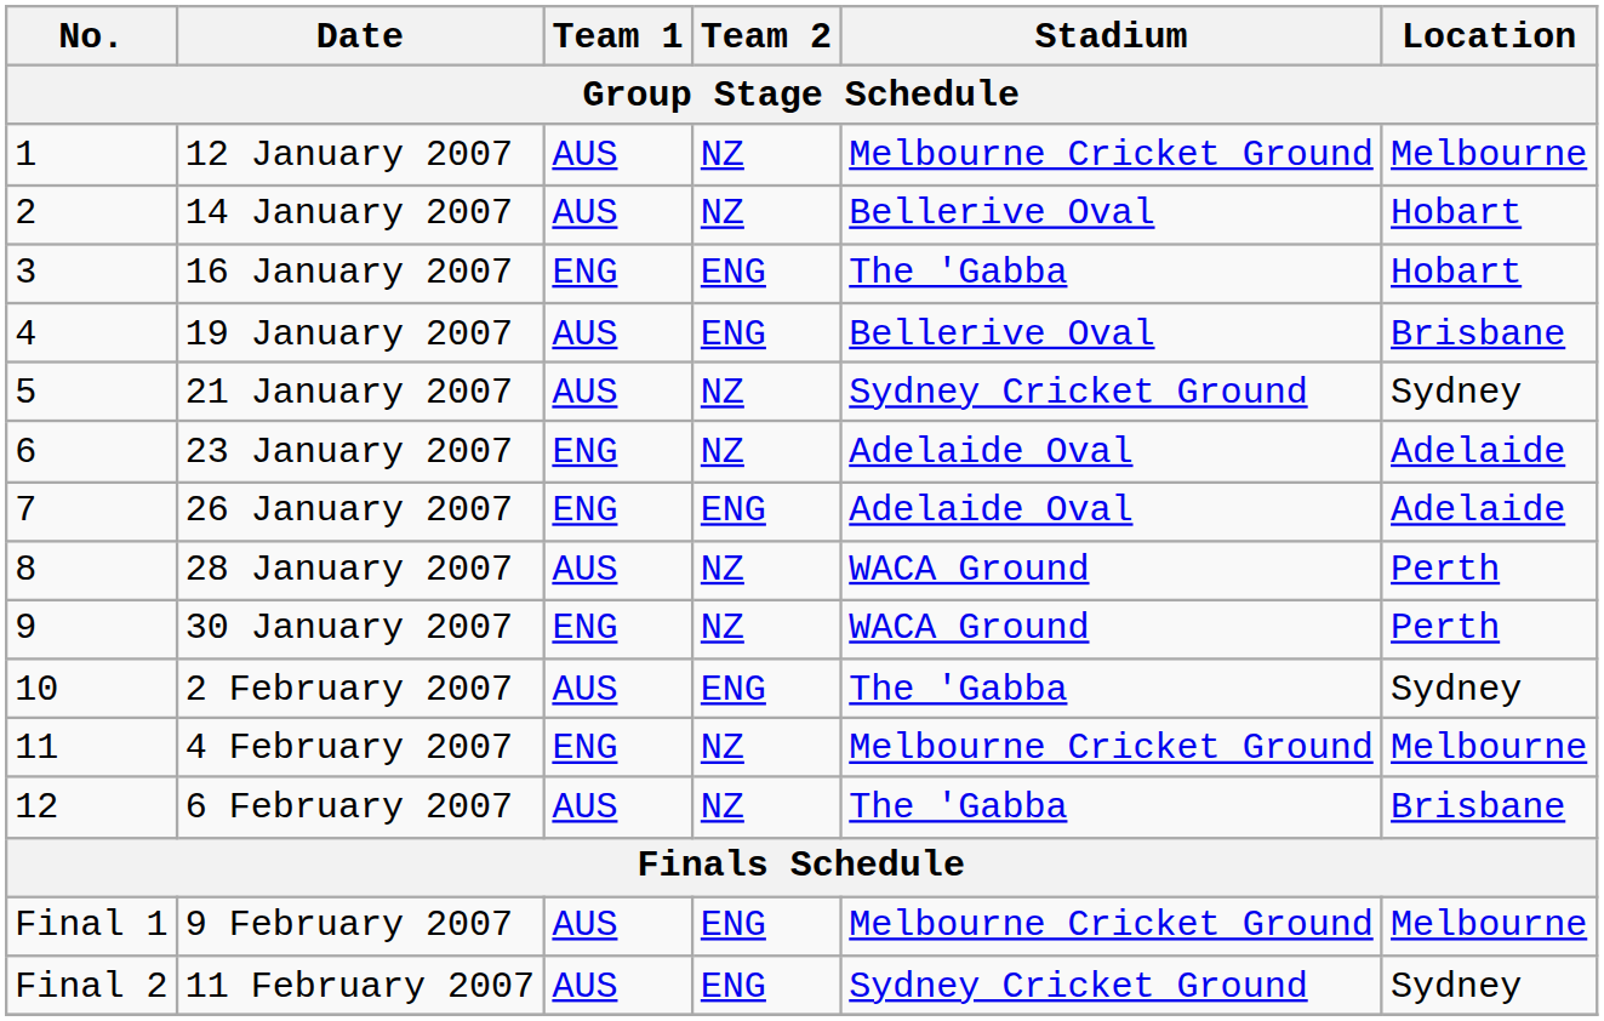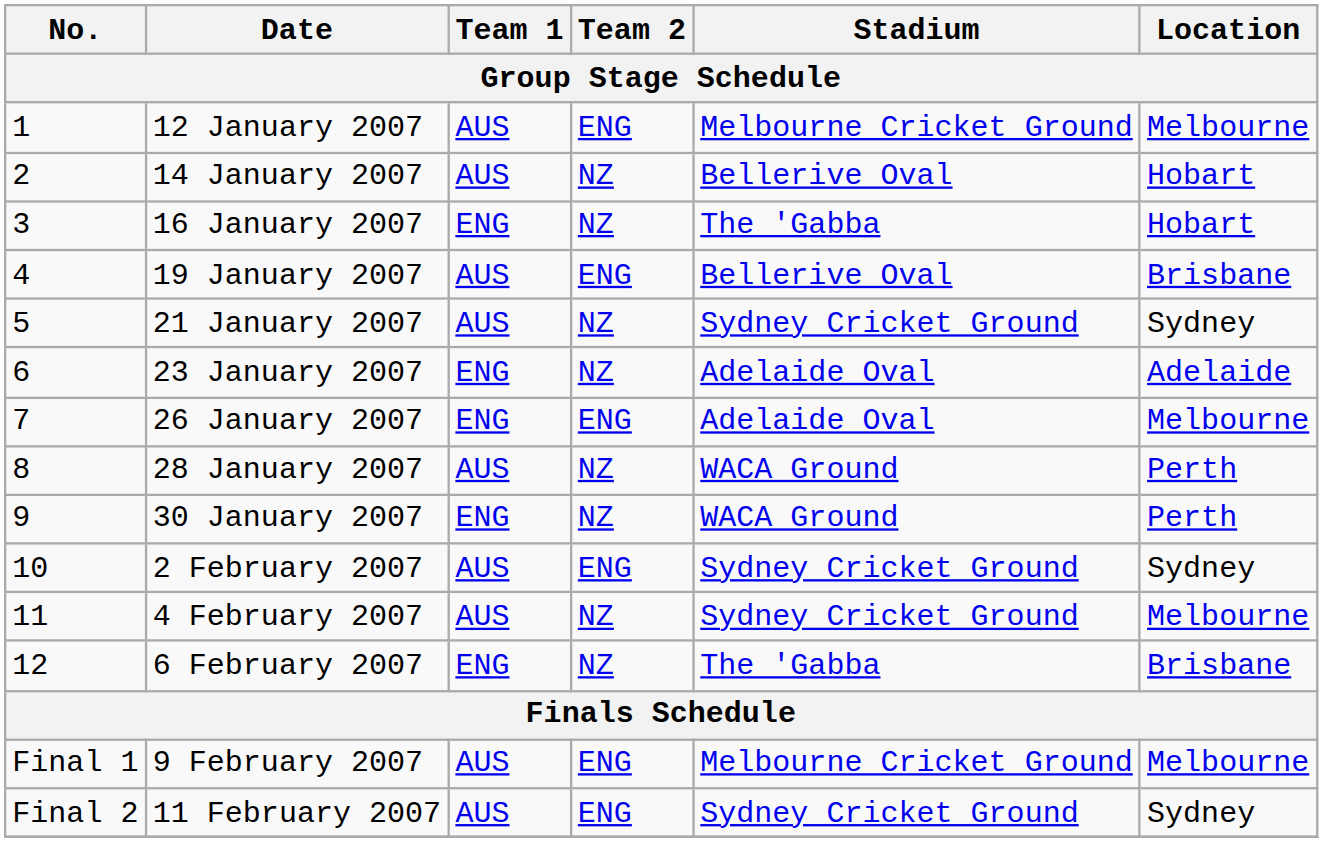 <table class="wikitable">
 <tr>
 <th>No.</th>
 <th>Date</th>
 <th>Team 1</th>
 <th>Team 2</th>
 <th>Stadium</th>
 <th>Location</th>
 </tr>
 <tr>
 <th colspan="6">Group Stage Schedule</th>
 </tr>
 <tr>
 <td>1</td>
 <td>12 January 2007</td>
 <td> <a href='#'>AUS</a></td>
-<td> <a href='#'>NZ</a></td>
+<td> <a href='#'>ENG</a></td>
 <td><a href='#'>Melbourne Cricket Ground</a></td>
 <td><a href='#'>Melbourne</a></td>
 </tr>
 <tr>
 <td>2</td>
 <td>14 January 2007</td>
 <td> <a href='#'>AUS</a></td>
 <td> <a href='#'>NZ</a></td>
 <td><a href='#'>Bellerive Oval</a></td>
 <td><a href='#'>Hobart</a></td>
 </tr>
 <tr>
 <td>3</td>
 <td>16 January 2007</td>
 <td> <a href='#'>ENG</a></td>
-<td> <a href='#'>ENG</a></td>
+<td> <a href='#'>NZ</a></td>
 <td><a href='#'>The 'Gabba</a></td>
 <td><a href='#'>Hobart</a></td>
 </tr>
 <tr>
 <td>4</td>
 <td>19 January 2007</td>
 <td> <a href='#'>AUS</a></td>
 <td> <a href='#'>ENG</a></td>
 <td><a href='#'>Bellerive Oval</a></td>
 <td><a href='#'>Brisbane</a></td>
 </tr>
 <tr>
 <td>5</td>
 <td>21 January 2007</td>
 <td> <a href='#'>AUS</a></td>
 <td> <a href='#'>NZ</a></td>
 <td><a href='#'>Sydney Cricket Ground</a></td>
 <td>Sydney</td>
 </tr>
 <tr>
 <td>6</td>
 <td>23 January 2007</td>
 <td> <a href='#'>ENG</a></td>
 <td> <a href='#'>NZ</a></td>
 <td><a href='#'>Adelaide Oval</a></td>
 <td><a href='#'>Adelaide</a></td>
 </tr>
 <tr>
 <td>7</td>
 <td>26 January 2007</td>
 <td> <a href='#'>ENG</a></td>
 <td> <a href='#'>ENG</a></td>
 <td><a href='#'>Adelaide Oval</a></td>
-<td><a href='#'>Adelaide</a></td>
+<td><a href='#'>Melbourne</a></td>
 </tr>
 <tr>
 <td>8</td>
 <td>28 January 2007</td>
 <td> <a href='#'>AUS</a></td>
 <td> <a href='#'>NZ</a></td>
 <td><a href='#'>WACA Ground</a></td>
 <td><a href='#'>Perth</a></td>
 </tr>
 <tr>
 <td>9</td>
 <td>30 January 2007</td>
 <td> <a href='#'>ENG</a></td>
 <td> <a href='#'>NZ</a></td>
 <td><a href='#'>WACA Ground</a></td>
 <td><a href='#'>Perth</a></td>
 </tr>
 <tr>
 <td>10</td>
 <td>2 February 2007</td>
 <td> <a href='#'>AUS</a></td>
 <td> <a href='#'>ENG</a></td>
-<td><a href='#'>The 'Gabba</a></td>
+<td><a href='#'>Sydney Cricket Ground</a></td>
 <td>Sydney</td>
 </tr>
 <tr>
 <td>11</td>
 <td>4 February 2007</td>
-<td> <a href='#'>ENG</a></td>
+<td> <a href='#'>AUS</a></td>
 <td> <a href='#'>NZ</a></td>
-<td><a href='#'>Melbourne Cricket Ground</a></td>
+<td><a href='#'>Sydney Cricket Ground</a></td>
 <td><a href='#'>Melbourne</a></td>
 </tr>
 <tr>
 <td>12</td>
 <td>6 February 2007</td>
-<td> <a href='#'>AUS</a></td>
+<td> <a href='#'>ENG</a></td>
 <td> <a href='#'>NZ</a></td>
 <td><a href='#'>The 'Gabba</a></td>
 <td><a href='#'>Brisbane</a></td>
 </tr>
 <tr>
 <th colspan="6">Finals Schedule</th>
 </tr>
 <tr>
 <td>Final 1</td>
 <td>9 February 2007</td>
 <td> <a href='#'>AUS</a></td>
 <td> <a href='#'>ENG</a></td>
 <td><a href='#'>Melbourne Cricket Ground</a></td>
 <td><a href='#'>Melbourne</a></td>
 </tr>
 <tr>
 <td>Final 2</td>
 <td>11 February 2007</td>
 <td> <a href='#'>AUS</a></td>
 <td> <a href='#'>ENG</a></td>
 <td><a href='#'>Sydney Cricket Ground</a></td>
 <td>Sydney</td>
 </tr>
 <tr>
 </tr>
 </table>
